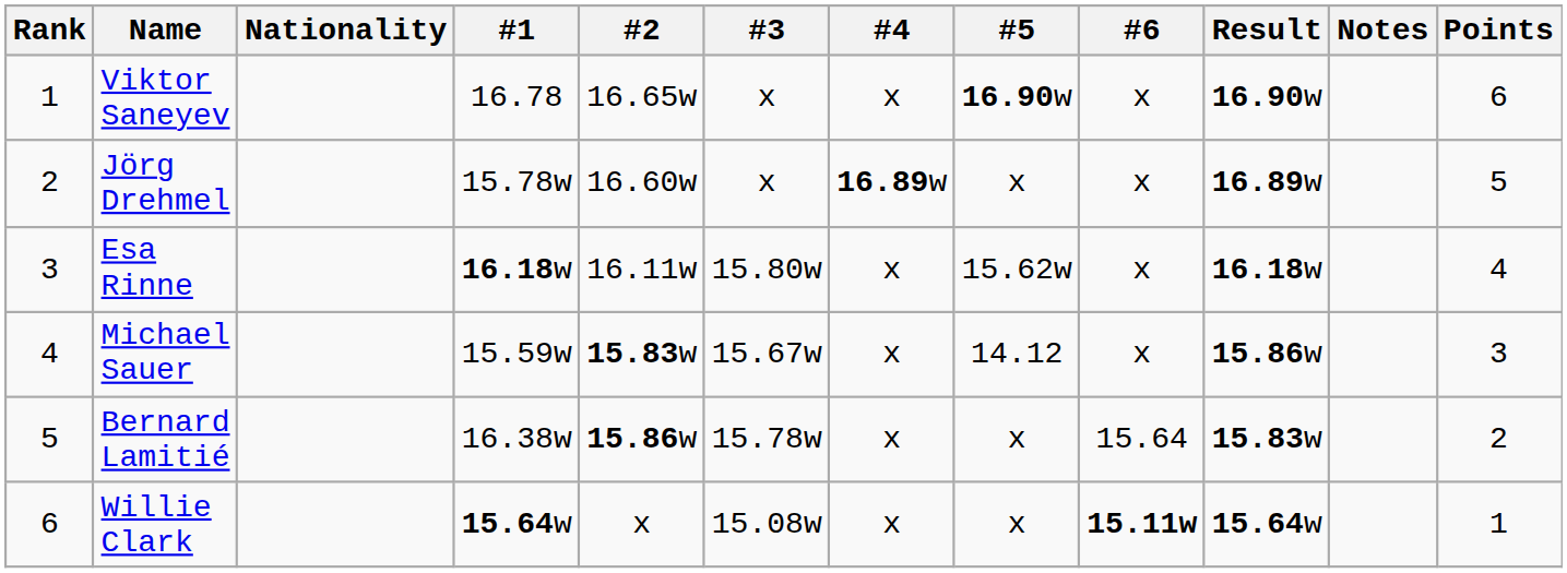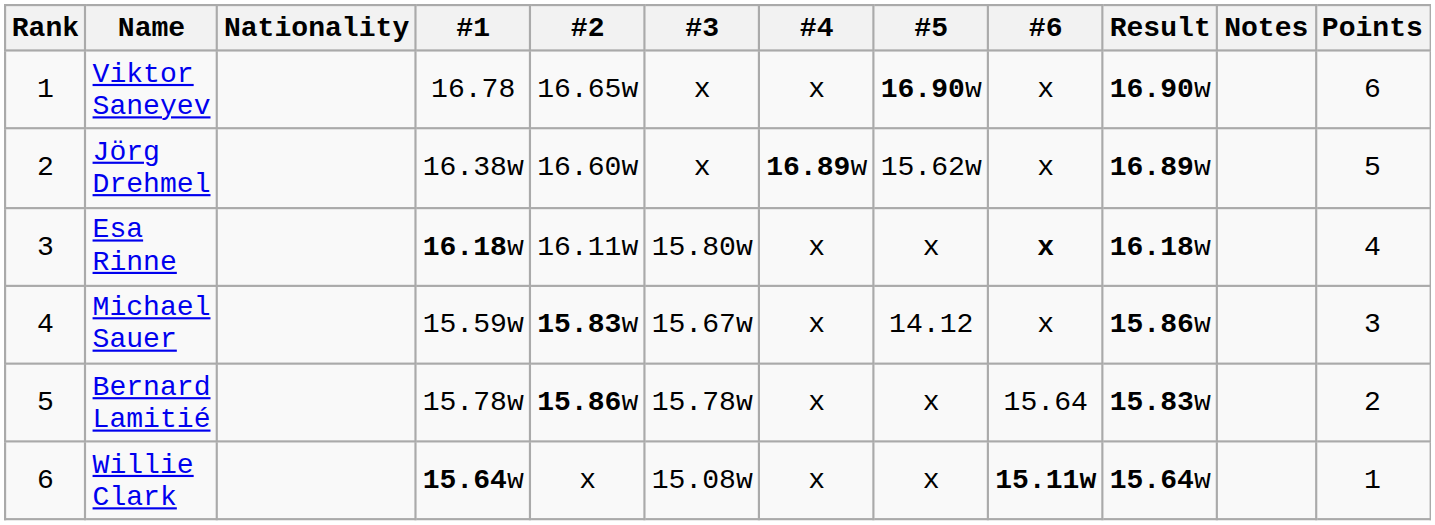 <table class="wikitable sortable" style="text-align:center">
 <tr>
 <th>Rank</th>
 <th>Name</th>
 <th>Nationality</th>
 <th>#1</th>
 <th>#2</th>
 <th>#3</th>
 <th>#4</th>
 <th>#5</th>
 <th>#6</th>
 <th>Result</th>
 <th>Notes</th>
 <th>Points</th>
 </tr>
 <tr>
 <td>1</td>
 <td align=left><a href='#'>Viktor Saneyev</a></td>
 <td align=left></td>
 <td>16.78</td>
 <td>16.65w</td>
 <td>x</td>
 <td>x</td>
 <td><strong>16.90</strong>w</td>
 <td>x</td>
 <td><strong>16.90</strong>w</td>
 <td></td>
 <td>6</td>
 </tr>
 <tr>
 <td>2</td>
 <td align=left><a href='#'>Jörg Drehmel</a></td>
 <td align=left></td>
-<td>15.78w</td>
+<td>16.38w</td>
 <td>16.60w</td>
 <td>x</td>
 <td><strong>16.89</strong>w</td>
-<td>x</td>
+<td>15.62w</td>
 <td>x</td>
 <td><strong>16.89</strong>w</td>
 <td></td>
 <td>5</td>
 </tr>
 <tr>
 <td>3</td>
 <td align=left><a href='#'>Esa Rinne</a></td>
 <td align=left></td>
 <td><strong>16.18</strong>w</td>
 <td>16.11w</td>
 <td>15.80w</td>
 <td>x</td>
-<td>15.62w</td>
 <td>x</td>
+<td><strong>x</strong></td>
 <td><strong>16.18</strong>w</td>
 <td></td>
 <td>4</td>
 </tr>
 <tr>
 <td>4</td>
 <td align=left><a href='#'>Michael Sauer</a></td>
 <td align=left></td>
 <td>15.59w</td>
 <td><strong>15.83</strong>w</td>
 <td>15.67w</td>
 <td>x</td>
 <td>14.12</td>
 <td>x</td>
 <td><strong>15.86</strong>w</td>
 <td></td>
 <td>3</td>
 </tr>
 <tr>
 <td>5</td>
 <td align=left><a href='#'>Bernard Lamitié</a></td>
 <td align=left></td>
-<td>16.38w</td>
+<td>15.78w</td>
 <td><strong>15.86</strong>w</td>
 <td>15.78w</td>
 <td>x</td>
 <td>x</td>
 <td>15.64</td>
 <td><strong>15.83</strong>w</td>
 <td></td>
 <td>2</td>
 </tr>
 <tr>
 <td>6</td>
 <td align=left><a href='#'>Willie Clark</a></td>
 <td align=left></td>
 <td><strong>15.64</strong>w</td>
 <td>x</td>
 <td>15.08w</td>
 <td>x</td>
 <td>x</td>
 <td><strong>15.11w</strong></td>
 <td><strong>15.64</strong>w</td>
 <td></td>
 <td>1</td>
 </tr>
 </table>
